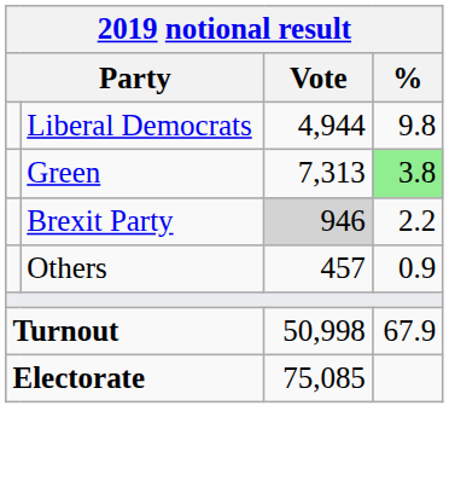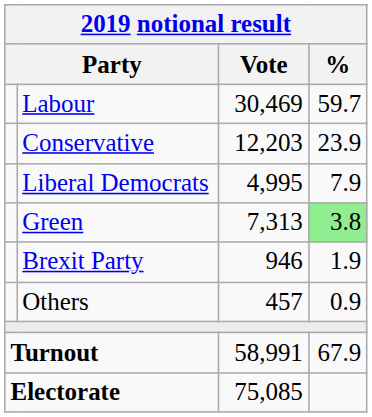 <table class="wikitable">
 <tr>
 <th colspan="4"><a href='#'>2019</a> <a href='#'>notional result</a></th>
 </tr>
 <tr>
 <th bgcolor="#DDDDFF" width="130px" colspan="2">Party</th>
 <th bgcolor="#DDDDFF" width="50px">Vote</th>
 <th bgcolor="#DDDDFF" width="30px">%</th>
 </tr>
 <tr>
 <td></td>
+<td><a href='#'>Labour</a></td>
+<td align=right>30,469</td>
+<td align=right>59.7</td>
+</tr>
+<tr>
+<td></td>
+<td><a href='#'>Conservative</a></td>
+<td align=right>12,203</td>
+<td align=right>23.9</td>
+</tr>
+<tr>
+<td></td>
 <td><a href='#'>Liberal Democrats</a></td>
-<td align=right>4,944</td>
-<td align=right>9.8</td>
+<td align=right>4,995</td>
+<td align=right>7.9</td>
 </tr>
 <tr>
 <td></td>
 <td><a href='#'>Green</a></td>
 <td align=right>7,313</td>
 <td align=right style="background: lightgreen;">3.8</td>
 </tr>
 <tr>
 <td></td>
 <td><a href='#'>Brexit Party</a></td>
-<td align=right style="background: lightgrey;">946</td>
-<td align=right>2.2</td>
+<td align=right>946</td>
+<td align=right>1.9</td>
 </tr>
 <tr>
 <td></td>
 <td>Others</td>
 <td align=right>457</td>
 <td align=right>0.9</td>
 </tr>
 <tr>
 <td colspan="4" bgcolor="#EAECF0"></td>
 </tr>
 <tr>
 <td colspan="2"><strong>Turnout</strong></td>
-<td align=right>50,998</td>
+<td align=right>58,991</td>
 <td align=right>67.9</td>
 </tr>
 <tr>
 <td colspan="2"><strong>Electorate</strong></td>
 <td align=right>75,085</td>
 </tr>
 </table>
